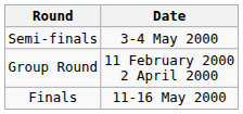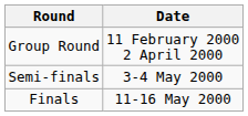 <table class="wikitable" style="text-align: center">
 <tr>
 <th>Round</th>
 <th>Date</th>
 </tr>
 <tr>
+<td>Group Round</td>
+<td>11 February 2000<br>2 April 2000</td>
+</tr>
+<tr>
 <td>Semi-finals</td>
 <td>3-4 May 2000</td>
-</tr>
-<tr>
-<td>Group Round</td>
-<td>11 February 2000<br>2 April 2000</td>
 </tr>
 <tr>
 <td>Finals</td>
 <td>11-16 May 2000</td>
 </tr>
 </table>
